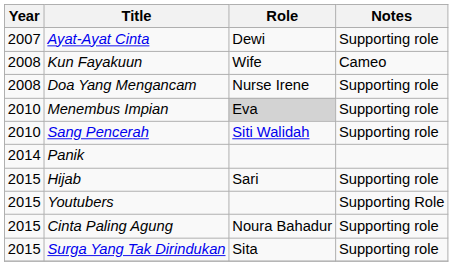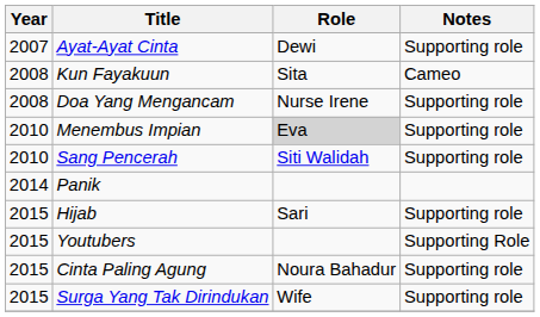 <table class="wikitable">
 <tr>
 <th>Year</th>
 <th>Title</th>
 <th>Role</th>
 <th>Notes</th>
 </tr>
 <tr>
 <td>2007</td>
 <td><em><a href='#'>Ayat-Ayat Cinta</a></em></td>
 <td>Dewi</td>
 <td>Supporting role</td>
 </tr>
 <tr>
 <td>2008</td>
 <td><em>Kun Fayakuun</em></td>
-<td>Wife</td>
+<td>Sita</td>
 <td>Cameo</td>
 </tr>
 <tr>
 <td>2008</td>
 <td><em>Doa Yang Mengancam</em></td>
 <td>Nurse Irene</td>
 <td>Supporting role</td>
 </tr>
 <tr>
 <td>2010</td>
 <td><em>Menembus Impian</em></td>
 <td style="background: lightgrey;">Eva</td>
 <td>Supporting role</td>
 </tr>
 <tr>
 <td>2010</td>
 <td><em><a href='#'>Sang Pencerah</a></em></td>
 <td><a href='#'>Siti Walidah</a></td>
 <td>Supporting role</td>
 </tr>
 <tr>
 <td>2014</td>
 <td><em>Panik</em></td>
 <td></td>
 <td></td>
 </tr>
 <tr>
 <td>2015</td>
 <td><em>Hijab</em></td>
 <td>Sari</td>
 <td>Supporting role</td>
 </tr>
 <tr>
 <td>2015</td>
 <td><em>Youtubers</em></td>
 <td></td>
 <td>Supporting Role</td>
 </tr>
 <tr>
 <td>2015</td>
 <td><em>Cinta Paling Agung</em></td>
 <td>Noura Bahadur</td>
 <td>Supporting role</td>
 </tr>
 <tr>
 <td>2015</td>
 <td><em><a href='#'>Surga Yang Tak Dirindukan</a></em></td>
-<td>Sita</td>
+<td>Wife</td>
 <td>Supporting role</td>
 </tr>
 <tr>
 </tr>
 </table>
